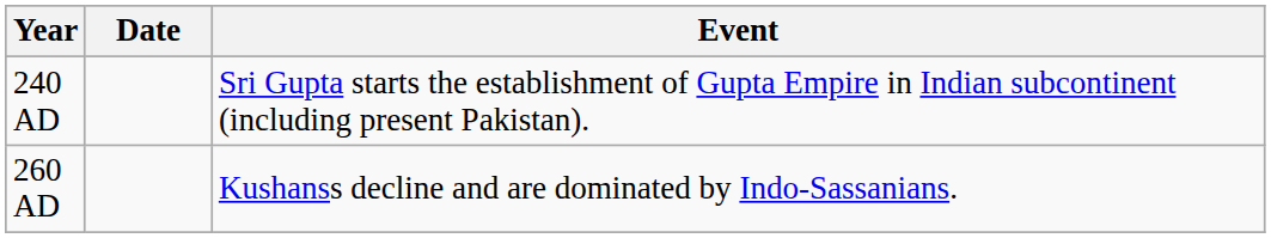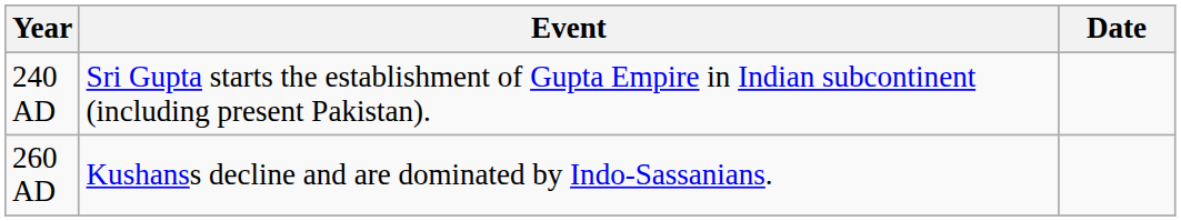 <table class="wikitable" style="width:100%">
 <tr>
 <th style="width:6%">Year</th>
+<th>Event</th>
 <th style="width:10%">Date</th>
-<th>Event</th>
 </tr>
 <tr>
 <td>240 AD</td>
+<td><a href='#'>Sri Gupta</a> starts the establishment of <a href='#'>Gupta Empire</a> in <a href='#'>Indian subcontinent</a> (including present Pakistan).</td>
 <td></td>
-<td><a href='#'>Sri Gupta</a> starts the establishment of <a href='#'>Gupta Empire</a> in <a href='#'>Indian subcontinent</a> (including present Pakistan).</td>
 </tr>
 <tr>
 <td>260 AD</td>
+<td><a href='#'>Kushans</a>s decline and are dominated by <a href='#'>Indo-Sassanians</a>.</td>
 <td></td>
-<td><a href='#'>Kushans</a>s decline and are dominated by <a href='#'>Indo-Sassanians</a>.</td>
 </tr>
 </table>
